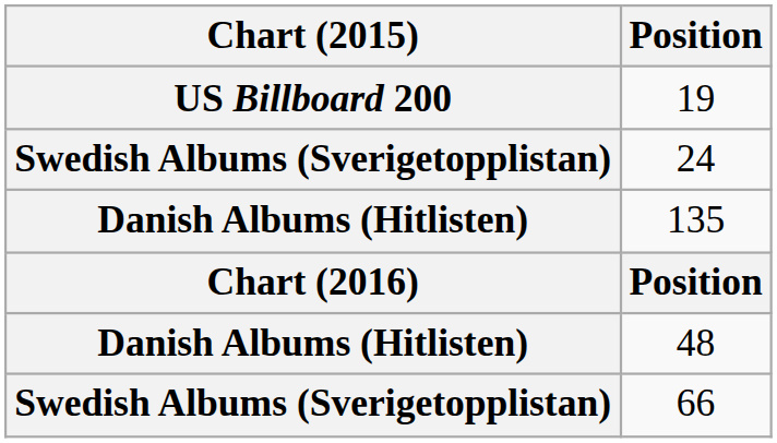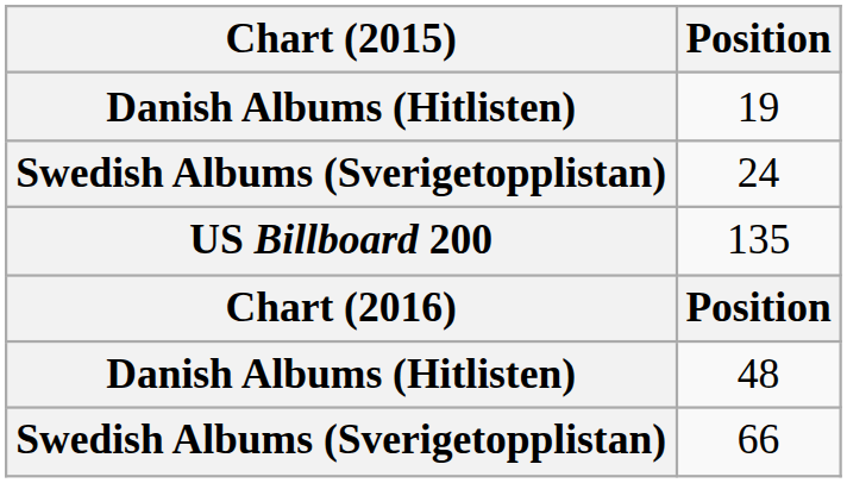 <table class="wikitable plainrowheaders" style="text-align:center;">
 <tr>
 <th>Chart (2015)</th>
 <th>Position</th>
 </tr>
 <tr>
-<th scope="row">US <em>Billboard</em> 200</th>
+<th scope="row">Danish Albums (Hitlisten)</th>
 <td>19</td>
 </tr>
 <tr>
 <th scope="row">Swedish Albums (Sverigetopplistan)</th>
 <td>24</td>
 </tr>
 <tr>
-<th scope="row">Danish Albums (Hitlisten)</th>
+<th scope="row">US <em>Billboard</em> 200</th>
 <td>135</td>
 </tr>
 <tr>
 <th>Chart (2016)</th>
 <th>Position</th>
 </tr>
 <tr>
 <th scope="row">Danish Albums (Hitlisten)</th>
 <td>48</td>
 </tr>
 <tr>
 <th scope="row">Swedish Albums (Sverigetopplistan)</th>
 <td>66</td>
 </tr>
 </table>
